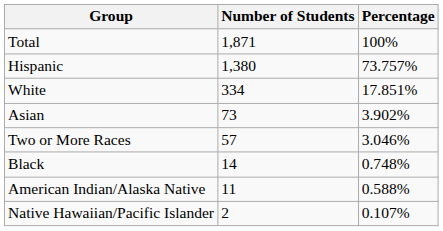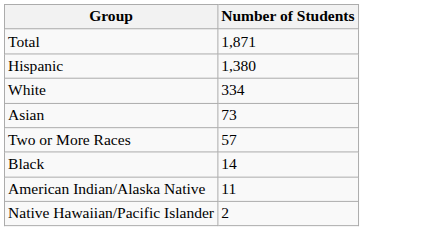 <table class="wikitable">
 <tr>
 <th>Group</th>
 <th>Number of Students</th>
-<th>Percentage</th>
 </tr>
 <tr>
 <td>Total</td>
 <td>1,871</td>
-<td>100%</td>
 </tr>
 <tr>
 <td>Hispanic</td>
 <td>1,380</td>
-<td>73.757%</td>
 </tr>
 <tr>
 <td>White</td>
 <td>334</td>
-<td>17.851%</td>
 </tr>
 <tr>
 <td>Asian</td>
 <td>73</td>
-<td>3.902%</td>
 </tr>
 <tr>
 <td>Two or More Races</td>
 <td>57</td>
-<td>3.046%</td>
 </tr>
 <tr>
 <td>Black</td>
 <td>14</td>
-<td>0.748%</td>
 </tr>
 <tr>
 <td>American Indian/Alaska Native</td>
 <td>11</td>
-<td>0.588%</td>
 </tr>
 <tr>
 <td>Native Hawaiian/Pacific Islander</td>
 <td>2</td>
-<td>0.107%</td>
 </tr>
 </table>
